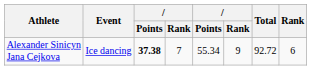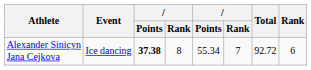 <table class="wikitable" style="font-size:90%;">
 <tr>
 <th rowspan=2>Athlete</th>
 <th rowspan=2>Event</th>
 <th colspan=2>/</th>
 <th colspan=2>/</th>
 <th rowspan=2>Total</th>
 <th rowspan=2>Rank</th>
 </tr>
 <tr>
 <th>Points</th>
 <th>Rank</th>
 <th>Points</th>
 <th>Rank</th>
 </tr>
 <tr>
 <td><a href='#'>Alexander Sinicyn</a> <br> <a href='#'>Jana Cejkova</a></td>
 <td><a href='#'>Ice dancing</a></td>
 <td align=center><strong>37.38</strong></td>
+<td align=center>8</td>
+<td align=center>55.34</td>
 <td align=center>7</td>
-<td align=center>55.34</td>
-<td align=center>9</td>
 <td align=center>92.72</td>
 <td align=center>6</td>
 </tr>
 </table>
